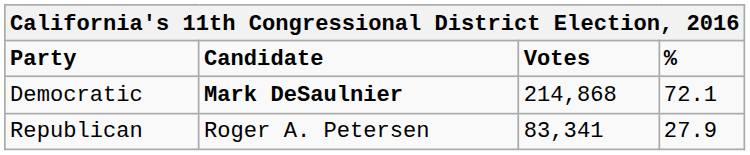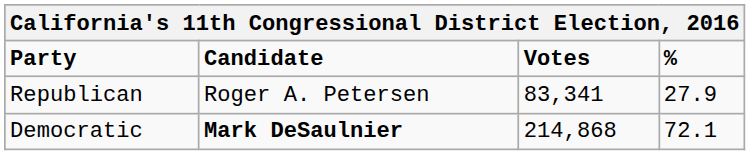 <table class="wikitable">
 <tr>
 <th colspan="4">California's 11th Congressional District Election, 2016</th>
 </tr>
 <tr>
 <td><strong>Party</strong></td>
 <td><strong>Candidate</strong></td>
 <td><strong>Votes</strong></td>
 <td><strong>%</strong></td>
 </tr>
 <tr>
+<td>Republican</td>
+<td>Roger A. Petersen</td>
+<td>83,341</td>
+<td>27.9</td>
+</tr>
+<tr>
 <td>Democratic</td>
 <td><strong>Mark DeSaulnier</strong></td>
 <td>214,868</td>
 <td>72.1</td>
 </tr>
-<tr>
-<td>Republican</td>
-<td>Roger A. Petersen</td>
-<td>83,341</td>
-<td>27.9</td>
-</tr>
 </table>
